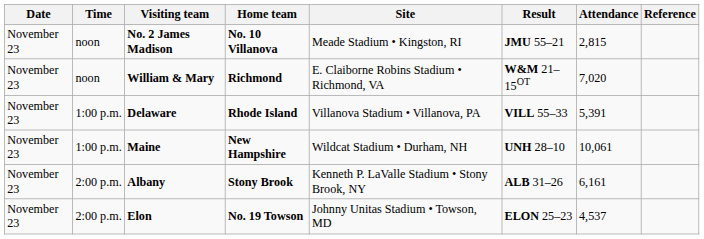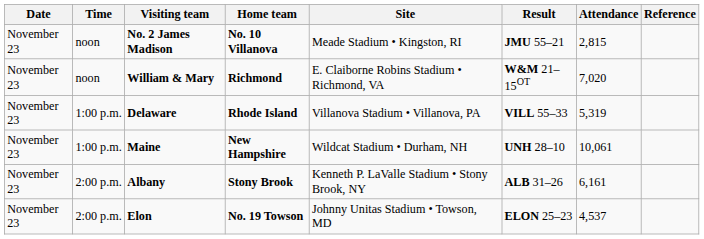 <table class="wikitable" style="font-size:95%;">
 <tr>
 <th>Date</th>
 <th>Time</th>
 <th>Visiting team</th>
 <th>Home team</th>
 <th>Site</th>
 <th>Result</th>
 <th>Attendance</th>
 <th class="unsortable">Reference</th>
 </tr>
 <tr bgcolor=>
 <td>November 23</td>
 <td>noon</td>
 <td><strong>No. 2 James Madison</strong></td>
 <td><strong>No. 10 Villanova</strong></td>
 <td>Meade Stadium • Kingston, RI</td>
 <td><strong>JMU</strong> 55–21</td>
 <td>2,815</td>
 <td></td>
 </tr>
 <tr bgcolor=>
 <td>November 23</td>
 <td>noon</td>
 <td><strong>William & Mary</strong></td>
 <td><strong>Richmond</strong></td>
 <td>E. Claiborne Robins Stadium • Richmond, VA</td>
 <td><strong>W&M</strong> 21–15<sup>OT</sup></td>
 <td>7,020</td>
 <td></td>
 </tr>
 <tr bgcolor=>
 <td>November 23</td>
 <td>1:00 p.m.</td>
 <td><strong>Delaware</strong></td>
 <td><strong>Rhode Island</strong></td>
 <td>Villanova Stadium • Villanova, PA</td>
 <td><strong>VILL</strong> 55–33</td>
-<td>5,391</td>
+<td>5,319</td>
 <td></td>
 </tr>
 <tr bgcolor=>
 <td>November 23</td>
 <td>1:00 p.m.</td>
 <td><strong>Maine</strong></td>
 <td><strong>New Hampshire</strong></td>
 <td>Wildcat Stadium • Durham, NH</td>
 <td><strong>UNH</strong> 28–10</td>
 <td>10,061</td>
 <td></td>
 </tr>
 <tr bgcolor=>
 <td>November 23</td>
 <td>2:00 p.m.</td>
 <td><strong>Albany</strong></td>
 <td><strong>Stony Brook</strong></td>
 <td>Kenneth P. LaValle Stadium • Stony Brook, NY</td>
 <td><strong>ALB</strong> 31–26</td>
 <td>6,161</td>
 <td></td>
 </tr>
 <tr bgcolor=>
 <td>November 23</td>
 <td>2:00 p.m.</td>
 <td><strong>Elon</strong></td>
 <td><strong>No. 19 Towson</strong></td>
 <td>Johnny Unitas Stadium • Towson, MD</td>
 <td><strong>ELON</strong> 25–23</td>
 <td>4,537</td>
 <td></td>
 </tr>
 </table>
